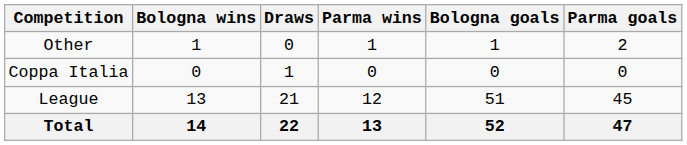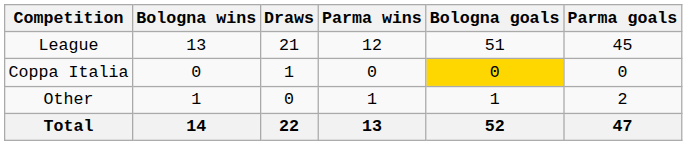 <table class="wikitable" style="text-align:center">
 <tr>
 <th>Competition</th>
 <th>Bologna wins</th>
 <th>Draws</th>
 <th>Parma wins</th>
 <th>Bologna goals</th>
 <th>Parma goals</th>
 </tr>
 <tr>
+<td>League</td>
+<td>13</td>
+<td>21</td>
+<td>12</td>
+<td>51</td>
+<td>45</td>
+</tr>
+<tr>
+<td>Coppa Italia</td>
+<td>0</td>
+<td>1</td>
+<td>0</td>
+<td style="background: gold;">0</td>
+<td>0</td>
+</tr>
+<tr>
 <td>Other</td>
 <td>1</td>
 <td>0</td>
 <td>1</td>
 <td>1</td>
 <td>2</td>
-</tr>
-<tr>
-<td>Coppa Italia</td>
-<td>0</td>
-<td>1</td>
-<td>0</td>
-<td>0</td>
-<td>0</td>
-</tr>
-<tr>
-<td>League</td>
-<td>13</td>
-<td>21</td>
-<td>12</td>
-<td>51</td>
-<td>45</td>
 </tr>
 <tr>
 <th>Total</th>
 <th>14</th>
 <th>22</th>
 <th>13</th>
 <th>52</th>
 <th>47</th>
 </tr>
 </table>
